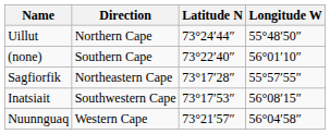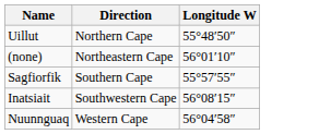 <table class="wikitable">
 <tr>
 <th>Name</th>
 <th>Direction</th>
-<th>Latitude N</th>
 <th>Longitude W</th>
 </tr>
 <tr>
 <td>Uillut</td>
 <td>Northern Cape</td>
-<td>73°24′44″</td>
 <td>55°48′50″</td>
 </tr>
 <tr>
 <td>(none)</td>
-<td>Southern Cape</td>
-<td>73°22′40″</td>
+<td>Northeastern Cape</td>
 <td>56°01′10″</td>
 </tr>
 <tr>
 <td>Sagfiorfik</td>
-<td>Northeastern Cape</td>
-<td>73°17′28″</td>
+<td>Southern Cape</td>
 <td>55°57′55″</td>
 </tr>
 <tr>
 <td>Inatsiait</td>
 <td>Southwestern Cape</td>
-<td>73°17′53″</td>
 <td>56°08′15″</td>
 </tr>
 <tr>
 <td>Nuunnguaq</td>
 <td>Western Cape</td>
-<td>73°21′57″</td>
 <td>56°04′58″</td>
 </tr>
 </table>
